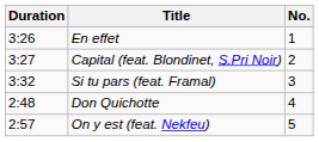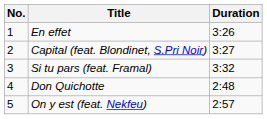 <table class="wikitable">
 <tr>
+<th>No.</th>
+<th>Title</th>
 <th>Duration</th>
-<th>Title</th>
-<th>No.</th>
 </tr>
 <tr>
+<td>1</td>
+<td><em>En effet</em></td>
 <td>3:26</td>
-<td><em>En effet</em></td>
-<td>1</td>
 </tr>
 <tr>
+<td>2</td>
+<td><em>Capital (feat. Blondinet, <a href='#'>S.Pri Noir</a>)</em></td>
 <td>3:27</td>
-<td><em>Capital (feat. Blondinet, <a href='#'>S.Pri Noir</a>)</em></td>
-<td>2</td>
 </tr>
 <tr>
+<td>3</td>
+<td><em>Si tu pars (feat. Framal)</em></td>
 <td>3:32</td>
-<td><em>Si tu pars (feat. Framal)</em></td>
-<td>3</td>
 </tr>
 <tr>
+<td>4</td>
+<td><em>Don Quichotte</em></td>
 <td>2:48</td>
-<td><em>Don Quichotte</em></td>
-<td>4</td>
 </tr>
 <tr>
+<td>5</td>
+<td><em>On y est  (feat. <a href='#'>Nekfeu</a>)</em></td>
 <td>2:57</td>
-<td><em>On y est  (feat. <a href='#'>Nekfeu</a>)</em></td>
-<td>5</td>
 </tr>
 </table>
